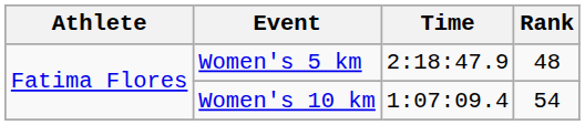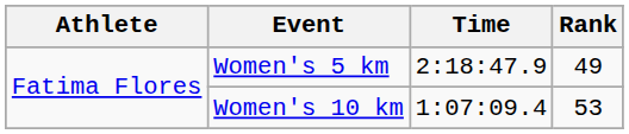 <table class="wikitable" style="font-size:90%;">
 <tr>
 <th>Athlete</th>
 <th>Event</th>
 <th>Time</th>
 <th>Rank</th>
 </tr>
 <tr align=center>
 <td align=left rowspan=2><a href='#'>Fatima Flores</a></td>
 <td align=left><a href='#'>Women's 5 km</a></td>
 <td>2:18:47.9</td>
-<td>48</td>
+<td>49</td>
 </tr>
 <tr align=center>
 <td align=left><a href='#'>Women's 10 km</a></td>
 <td>1:07:09.4</td>
-<td>54</td>
+<td>53</td>
 </tr>
 </table>
